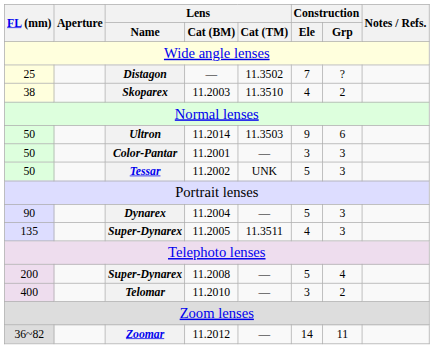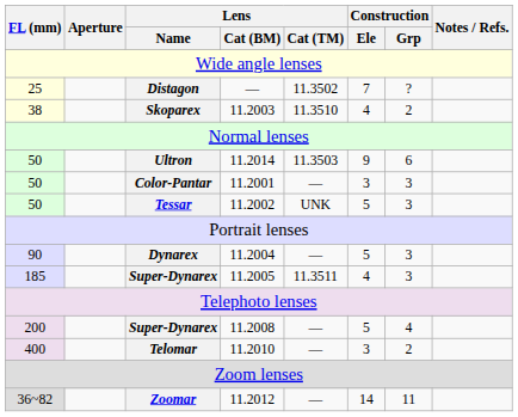 <table class="wikitable sortable" style="font-size:100%;text-align:center;">
 <tr>
 <th rowspan=2><a href='#'>FL</a> (mm)</th>
 <th rowspan=2>Aperture</th>
 <th colspan=3>Lens</th>
 <th colspan=2>Construction</th>
 <th class="unsortable" rowspan=2>Notes / Refs.</th>
 </tr>
 <tr>
 <th>Name</th>
 <th>Cat (BM)</th>
 <th>Cat (TM)</th>
 <th>Ele</th>
 <th>Grp</th>
 </tr>
 <tr>
 <td colspan=8 style="background:#ffd;font-size:125%;"><a href='#'>Wide angle lenses</a></td>
 </tr>
 <tr>
 <td style="background:#ffd;">25</td>
 <td></td>
 <th><em>Distagon</em></th>
 <td>—</td>
 <td>11.3502</td>
 <td>7</td>
 <td>?</td>
 <td style="font-size:90%;text-align:left;"></td>
 </tr>
 <tr>
 <td style="background:#ffd;">38</td>
 <td></td>
 <th><em>Skoparex</em></th>
 <td>11.2003</td>
 <td>11.3510</td>
 <td>4</td>
 <td>2</td>
 <td style="font-size:90%;text-align:left;"></td>
 </tr>
 <tr>
 <td colspan=8 style="background:#dfd;font-size:125%;"><a href='#'>Normal lenses</a></td>
 </tr>
 <tr>
 <td style="background:#dfd;">50</td>
 <td></td>
 <th><em>Ultron</em></th>
 <td>11.2014</td>
 <td>11.3503</td>
 <td>9</td>
 <td>6</td>
 <td style="font-size:90%;text-align:left;"></td>
 </tr>
 <tr>
 <td style="background:#dfd;">50</td>
 <td></td>
 <th><em>Color-Pantar</em></th>
 <td>11.2001</td>
 <td>—</td>
 <td>3</td>
 <td>3</td>
 <td style="font-size:90%;text-align:left;"></td>
 </tr>
 <tr>
 <td style="background:#dfd;">50</td>
 <td></td>
 <th><a href='#'><em>Tessar</em></a></th>
 <td>11.2002</td>
 <td>UNK</td>
 <td>5</td>
 <td>3</td>
 <td style="font-size:90%;text-align:left;"></td>
 </tr>
 <tr>
 <td colspan=8 style="background:#ddf;font-size:125%;">Portrait lenses</td>
 </tr>
 <tr>
 <td style="background:#ddf;">90</td>
 <td></td>
 <th><em>Dynarex</em></th>
 <td>11.2004</td>
 <td>—</td>
 <td>5</td>
 <td>3</td>
 <td style="font-size:90%;text-align:left;"></td>
 </tr>
 <tr>
-<td style="background:#ddf;">135</td>
+<td style="background:#ddf;">185</td>
 <td></td>
 <th><em>Super-Dynarex</em></th>
 <td>11.2005</td>
 <td>11.3511</td>
 <td>4</td>
 <td>3</td>
 <td style="font-size:90%;text-align:left;"></td>
 </tr>
 <tr>
 <td colspan=8 style="background:#ede;font-size:125%;"><a href='#'>Telephoto lenses</a></td>
 </tr>
 <tr>
 <td style="background:#ede;">200</td>
 <td></td>
 <th><em>Super-Dynarex</em></th>
 <td>11.2008</td>
 <td>—</td>
 <td>5</td>
 <td>4</td>
 <td style="font-size:90%;text-align:left;"></td>
 </tr>
 <tr>
 <td style="background:#ede;">400</td>
 <td></td>
 <th><em>Telomar</em></th>
 <td>11.2010</td>
 <td>—</td>
 <td>3</td>
 <td>2</td>
 <td style="font-size:90%;text-align:left;"></td>
 </tr>
 <tr>
 <td colspan=8 style="background:#ddd;font-size:125%;"><a href='#'>Zoom lenses</a></td>
 </tr>
 <tr>
 <td style="background:#ddd;">36~82</td>
 <td></td>
 <th><a href='#'><em>Zoomar</em></a></th>
 <td>11.2012</td>
 <td>—</td>
 <td>14</td>
 <td>11</td>
 <td style="font-size:90%;text-align:left;"></td>
 </tr>
 </table>
